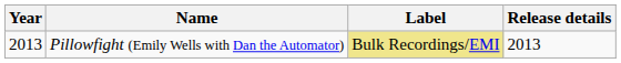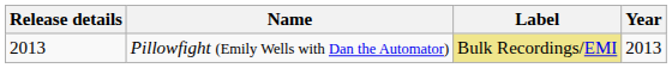 <table class="wikitable">
 <tr>
-<th>Year</th>
+<th>Release details</th>
 <th>Name</th>
 <th>Label</th>
-<th>Release details</th>
+<th>Year</th>
 </tr>
 <tr>
 <td>2013</td>
 <td><em>Pillowfight</em> <small>(Emily Wells with <a href='#'>Dan the Automator</a>)</small></td>
 <td style="background: khaki;">Bulk Recordings/<a href='#'>EMI</a></td>
 <td>2013</td>
 </tr>
 </table>
